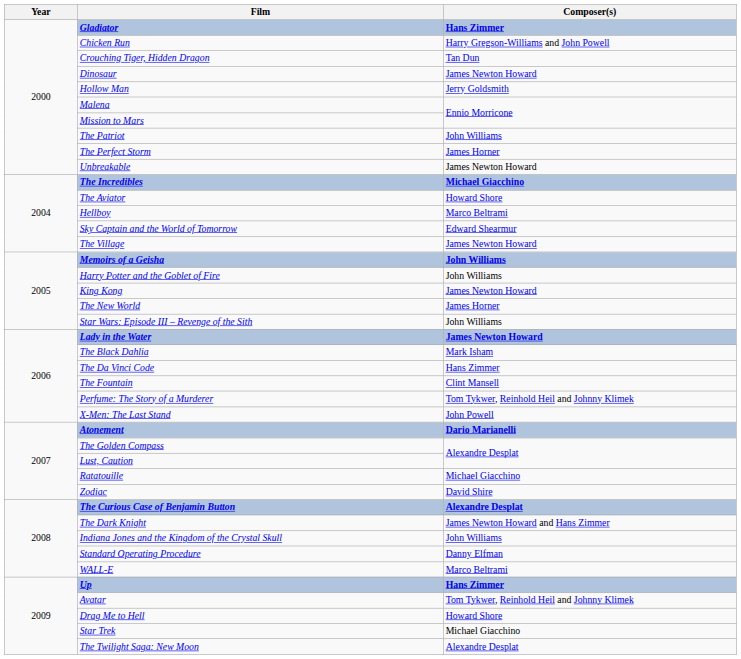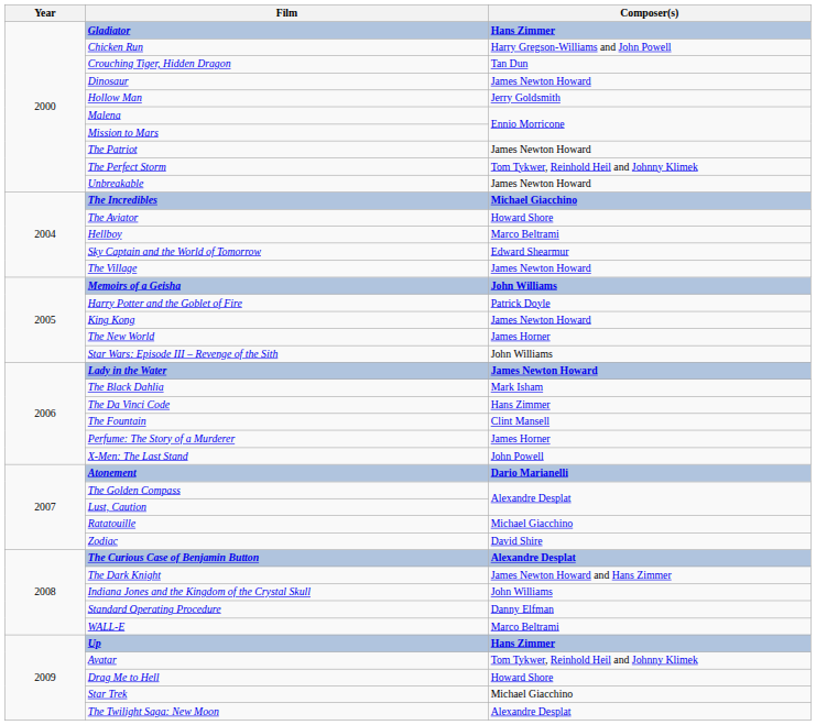 <table class="wikitable" width="95%" cellpadding="5">
 <tr>
 <th width="10%">Year</th>
 <th width="50%">Film</th>
 <th width="40%">Composer(s)</th>
 </tr>
 <tr>
 <td rowspan="10" style="text-align:center;">2000<br></td>
 <td style="background:#B0C4DE;"><strong><em><a href='#'>Gladiator</a></em></strong></td>
 <td style="background:#B0C4DE;"><strong><a href='#'>Hans Zimmer</a></strong></td>
 </tr>
 <tr>
 <td><em><a href='#'>Chicken Run</a></em></td>
 <td><a href='#'>Harry Gregson-Williams</a> and <a href='#'>John Powell</a></td>
 </tr>
 <tr>
 <td><em><a href='#'>Crouching Tiger, Hidden Dragon</a></em></td>
 <td><a href='#'>Tan Dun</a></td>
 </tr>
 <tr>
 <td><em><a href='#'>Dinosaur</a></em></td>
 <td><a href='#'>James Newton Howard</a></td>
 </tr>
 <tr>
 <td><em><a href='#'>Hollow Man</a></em></td>
 <td><a href='#'>Jerry Goldsmith</a></td>
 </tr>
 <tr>
 <td><em><a href='#'>Malena</a></em></td>
 <td rowspan="2"><a href='#'>Ennio Morricone</a></td>
 </tr>
 <tr>
 <td><em><a href='#'>Mission to Mars</a></em></td>
 </tr>
 <tr>
 <td><em><a href='#'>The Patriot</a></em></td>
-<td><a href='#'>John Williams</a></td>
+<td>James Newton Howard</td>
 </tr>
 <tr>
 <td><em><a href='#'>The Perfect Storm</a></em></td>
-<td><a href='#'>James Horner</a></td>
+<td><a href='#'>Tom Tykwer</a>, <a href='#'>Reinhold Heil</a> and <a href='#'>Johnny Klimek</a></td>
 </tr>
 <tr>
 <td><em><a href='#'>Unbreakable</a></em></td>
 <td>James Newton Howard</td>
 </tr>
 <tr>
 <td rowspan="5" style="text-align:center;">2004<br></td>
 <td style="background:#B0C4DE;"><strong><em><a href='#'>The Incredibles</a></em></strong></td>
 <td style="background:#B0C4DE;"><strong><a href='#'>Michael Giacchino</a></strong></td>
 </tr>
 <tr>
 <td><em><a href='#'>The Aviator</a></em></td>
 <td><a href='#'>Howard Shore</a></td>
 </tr>
 <tr>
 <td><em><a href='#'>Hellboy</a></em></td>
 <td><a href='#'>Marco Beltrami</a></td>
 </tr>
 <tr>
 <td><em><a href='#'>Sky Captain and the World of Tomorrow</a></em></td>
 <td><a href='#'>Edward Shearmur</a></td>
 </tr>
 <tr>
 <td><em><a href='#'>The Village</a></em></td>
 <td><a href='#'>James Newton Howard</a></td>
 </tr>
 <tr>
 <td rowspan="5" style="text-align:center;">2005<br></td>
 <td style="background:#B0C4DE;"><strong><em><a href='#'>Memoirs of a Geisha</a></em></strong></td>
 <td style="background:#B0C4DE;"><strong><a href='#'>John Williams</a></strong></td>
 </tr>
 <tr>
 <td><em><a href='#'>Harry Potter and the Goblet of Fire</a></em></td>
-<td>John Williams</td>
+<td><a href='#'>Patrick Doyle</a></td>
 </tr>
 <tr>
 <td><em><a href='#'>King Kong</a></em></td>
 <td><a href='#'>James Newton Howard</a></td>
 </tr>
 <tr>
 <td><em><a href='#'>The New World</a></em></td>
 <td><a href='#'>James Horner</a></td>
 </tr>
 <tr>
 <td><em><a href='#'>Star Wars: Episode III – Revenge of the Sith</a></em></td>
 <td>John Williams</td>
 </tr>
 <tr>
 <td rowspan="6" style="text-align:center;">2006<br></td>
 <td style="background:#B0C4DE;"><strong><em><a href='#'>Lady in the Water</a></em></strong></td>
 <td style="background:#B0C4DE;"><strong><a href='#'>James Newton Howard</a></strong></td>
 </tr>
 <tr>
 <td><em><a href='#'>The Black Dahlia</a></em></td>
 <td><a href='#'>Mark Isham</a></td>
 </tr>
 <tr>
 <td><em><a href='#'>The Da Vinci Code</a></em></td>
 <td><a href='#'>Hans Zimmer</a></td>
 </tr>
 <tr>
 <td><em><a href='#'>The Fountain</a></em></td>
 <td><a href='#'>Clint Mansell</a></td>
 </tr>
 <tr>
 <td><em><a href='#'>Perfume: The Story of a Murderer</a></em></td>
-<td><a href='#'>Tom Tykwer</a>, <a href='#'>Reinhold Heil</a> and <a href='#'>Johnny Klimek</a></td>
+<td><a href='#'>James Horner</a></td>
 </tr>
 <tr>
 <td><em><a href='#'>X-Men: The Last Stand</a></em></td>
 <td><a href='#'>John Powell</a></td>
 </tr>
 <tr>
 <td rowspan="5" style="text-align:center;">2007<br></td>
 <td style="background:#B0C4DE;"><strong><em><a href='#'>Atonement</a></em></strong></td>
 <td style="background:#B0C4DE;"><strong><a href='#'>Dario Marianelli</a></strong></td>
 </tr>
 <tr>
 <td><em><a href='#'>The Golden Compass</a></em></td>
 <td rowspan="2"><a href='#'>Alexandre Desplat</a></td>
 </tr>
 <tr>
 <td><em><a href='#'>Lust, Caution</a></em></td>
 </tr>
 <tr>
 <td><em><a href='#'>Ratatouille</a></em></td>
 <td><a href='#'>Michael Giacchino</a></td>
 </tr>
 <tr>
 <td><em><a href='#'>Zodiac</a></em></td>
 <td><a href='#'>David Shire</a></td>
 </tr>
 <tr>
 <td rowspan="5" style="text-align:center;">2008<br></td>
 <td style="background:#B0C4DE;"><strong><em><a href='#'>The Curious Case of Benjamin Button</a></em></strong></td>
 <td style="background:#B0C4DE;"><strong><a href='#'>Alexandre Desplat</a></strong></td>
 </tr>
 <tr>
 <td><em><a href='#'>The Dark Knight</a></em></td>
 <td><a href='#'>James Newton Howard</a> and <a href='#'>Hans Zimmer</a></td>
 </tr>
 <tr>
 <td><em><a href='#'>Indiana Jones and the Kingdom of the Crystal Skull</a></em></td>
 <td><a href='#'>John Williams</a></td>
 </tr>
 <tr>
 <td><em><a href='#'>Standard Operating Procedure</a></em></td>
 <td><a href='#'>Danny Elfman</a></td>
 </tr>
 <tr>
 <td><em><a href='#'>WALL-E</a></em></td>
 <td><a href='#'>Marco Beltrami</a></td>
 </tr>
 <tr>
 <td rowspan="5" style="text-align:center;">2009<br></td>
 <td style="background:#B0C4DE;"><strong><em><a href='#'>Up</a></em></strong></td>
 <td style="background:#B0C4DE;"><strong><a href='#'>Hans Zimmer</a></strong></td>
 </tr>
 <tr>
 <td><em><a href='#'>Avatar</a></em></td>
 <td><a href='#'>Tom Tykwer</a>, <a href='#'>Reinhold Heil</a> and <a href='#'>Johnny Klimek</a></td>
 </tr>
 <tr>
 <td><em><a href='#'>Drag Me to Hell</a></em></td>
 <td><a href='#'>Howard Shore</a></td>
 </tr>
 <tr>
 <td><em><a href='#'>Star Trek</a></em></td>
 <td>Michael Giacchino</td>
 </tr>
 <tr>
 <td><em><a href='#'>The Twilight Saga: New Moon</a></em></td>
 <td><a href='#'>Alexandre Desplat</a></td>
 </tr>
 </table>
